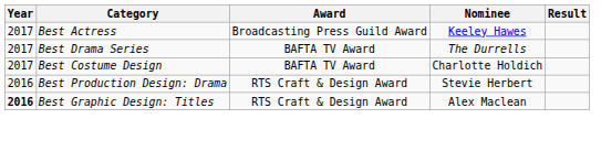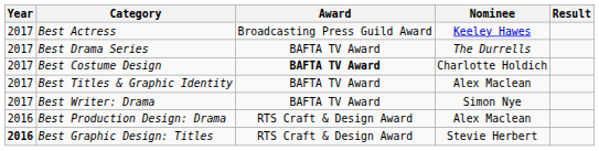 <table class="wikitable">
 <tr>
 <th>Year</th>
 <th>Category</th>
 <th>Award</th>
 <th>Nominee</th>
 <th>Result</th>
 </tr>
 <tr>
 <td>2017</td>
 <td><em>Best Actress</em></td>
 <td rowspan="1" align="center">Broadcasting Press Guild Award</td>
 <td rowspan="1" align="center"><a href='#'>Keeley Hawes</a></td>
 <td></td>
 </tr>
 <tr>
 <td>2017</td>
 <td><em>Best Drama Series</em></td>
 <td align="center">BAFTA TV Award</td>
 <td rowspan="1" align="center"><em>The Durrells</em></td>
 <td></td>
 </tr>
 <tr>
 <td>2017</td>
 <td><em>Best Costume Design</em></td>
+<td align="center"><strong>BAFTA TV Award</strong></td>
+<td rowspan="1" align="center">Charlotte Holdich</td>
+<td></td>
+</tr>
+<tr>
+<td>2017</td>
+<td><em>Best Titles & Graphic Identity</em></td>
 <td align="center">BAFTA TV Award</td>
-<td rowspan="1" align="center">Charlotte Holdich</td>
+<td align="center">Alex Maclean</td>
+<td></td>
+</tr>
+<tr>
+<td>2017</td>
+<td><em>Best Writer: Drama</em></td>
+<td align="center">BAFTA TV Award</td>
+<td align="center">Simon Nye</td>
 <td></td>
 </tr>
 <tr>
 <td>2016</td>
 <td><em>Best Production Design: Drama</em></td>
 <td align="center">RTS Craft & Design Award</td>
-<td align="center">Stevie Herbert</td>
+<td align="center">Alex Maclean</td>
 <td></td>
 </tr>
 <tr>
 <td><strong>2016</strong></td>
 <td><em>Best Graphic Design: Titles</em></td>
 <td align="center">RTS Craft & Design Award</td>
-<td align="center">Alex Maclean</td>
+<td align="center">Stevie Herbert</td>
 <td></td>
 </tr>
 </table>
